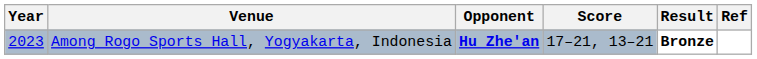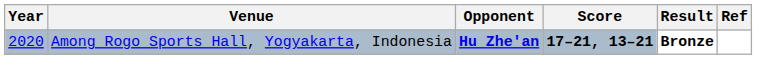 <table class="sortable wikitable" style="font-size: 90%">
 <tr>
 <th>Year</th>
 <th>Venue</th>
 <th>Opponent</th>
 <th>Score</th>
 <th>Result</th>
 <th>Ref</th>
 </tr>
 <tr style="background:#AABBCC">
-<td align="center"><a href='#'>2023</a></td>
+<td align="center"><a href='#'>2020</a></td>
 <td align="left"><a href='#'>Among Rogo Sports Hall</a>, <a href='#'>Yogyakarta</a>, Indonesia</td>
 <td align="left"><strong> <a href='#'>Hu Zhe'an</a></strong></td>
-<td align="left">17–21, 13–21</td>
+<td align="left"><strong>17–21, 13–21</strong></td>
 <td style="text-align:left; background:white"> <strong>Bronze</strong></td>
 <td style="text-align:center; background:white"></td>
 </tr>
 </table>
